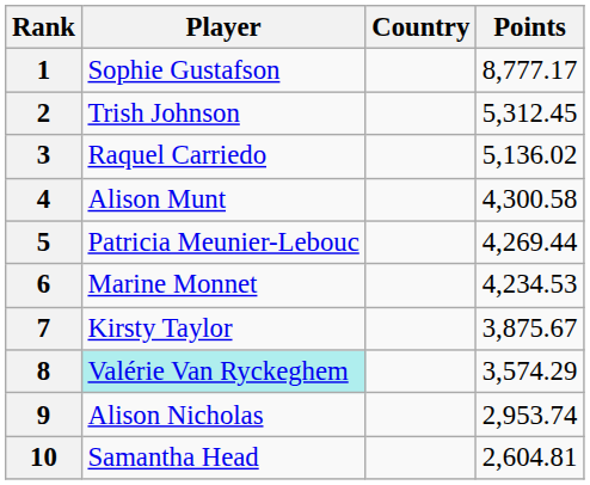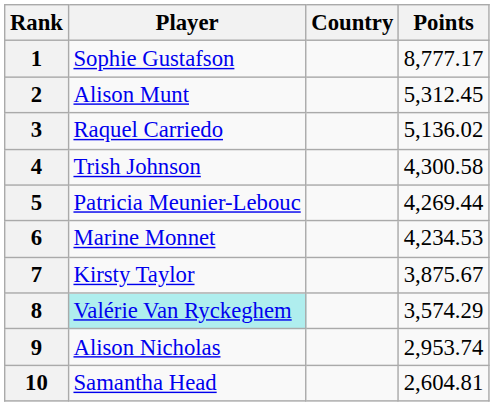 <table class="wikitable">
 <tr>
 <th>Rank</th>
 <th>Player</th>
 <th>Country</th>
 <th>Points</th>
 </tr>
 <tr>
 <th>1</th>
 <td><a href='#'>Sophie Gustafson</a></td>
 <td></td>
 <td>8,777.17</td>
 </tr>
 <tr>
 <th>2</th>
-<td><a href='#'>Trish Johnson</a></td>
+<td><a href='#'>Alison Munt</a></td>
 <td></td>
 <td>5,312.45</td>
 </tr>
 <tr>
 <th>3</th>
 <td><a href='#'>Raquel Carriedo</a></td>
 <td></td>
 <td>5,136.02</td>
 </tr>
 <tr>
 <th>4</th>
-<td><a href='#'>Alison Munt</a></td>
+<td><a href='#'>Trish Johnson</a></td>
 <td></td>
 <td>4,300.58</td>
 </tr>
 <tr>
 <th>5</th>
 <td><a href='#'>Patricia Meunier-Lebouc</a></td>
 <td></td>
 <td>4,269.44</td>
 </tr>
 <tr>
 <th>6</th>
 <td><a href='#'>Marine Monnet</a></td>
 <td></td>
 <td>4,234.53</td>
 </tr>
 <tr>
 <th>7</th>
 <td><a href='#'>Kirsty Taylor</a></td>
 <td></td>
 <td>3,875.67</td>
 </tr>
 <tr>
 <th>8</th>
 <td style="background: paleturquoise;"><a href='#'>Valérie Van Ryckeghem</a></td>
 <td></td>
 <td>3,574.29</td>
 </tr>
 <tr>
 <th>9</th>
 <td><a href='#'>Alison Nicholas</a></td>
 <td></td>
 <td>2,953.74</td>
 </tr>
 <tr>
 <th>10</th>
 <td><a href='#'>Samantha Head</a></td>
 <td></td>
 <td>2,604.81</td>
 </tr>
 </table>
